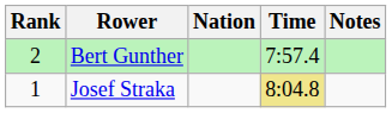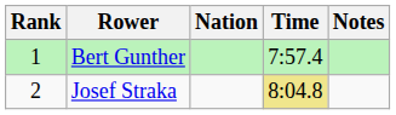 <table class="wikitable" style="text-align:center">
 <tr>
 <th>Rank</th>
 <th>Rower</th>
 <th>Nation</th>
 <th>Time</th>
 <th>Notes</th>
 </tr>
 <tr bgcolor=bbf3bb>
-<td>2</td>
+<td>1</td>
 <td align=left><a href='#'>Bert Gunther</a></td>
 <td align=left></td>
 <td>7:57.4</td>
 <td></td>
 </tr>
 <tr>
-<td>1</td>
+<td>2</td>
 <td align=left><a href='#'>Josef Straka</a></td>
 <td align=left></td>
 <td style="background: khaki;">8:04.8</td>
 <td></td>
 </tr>
 </table>
